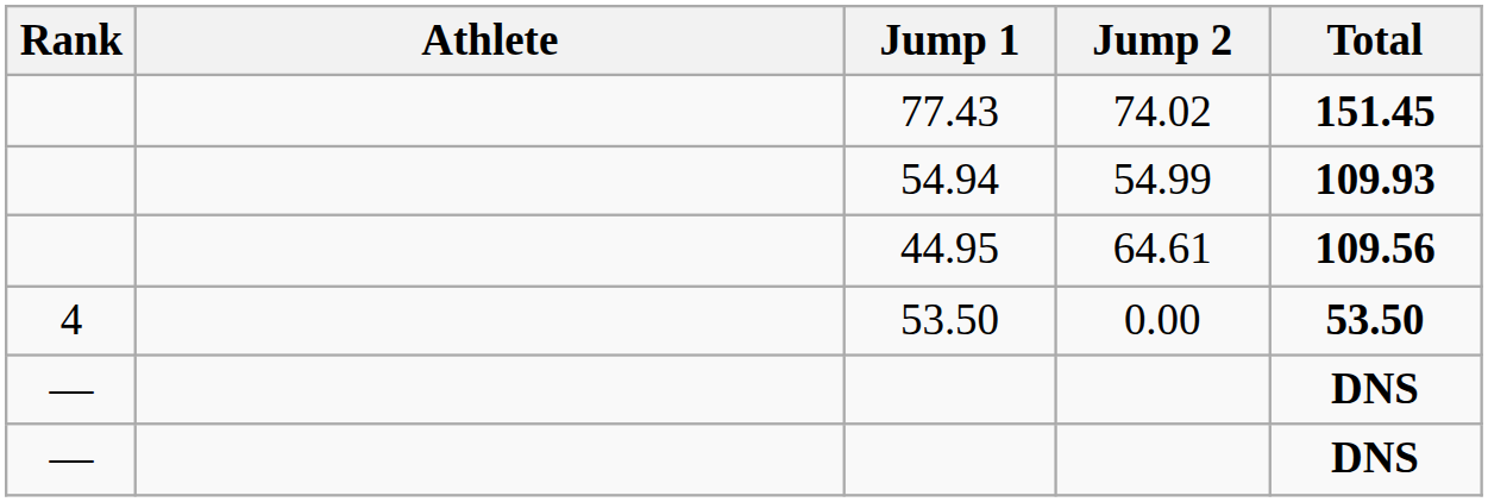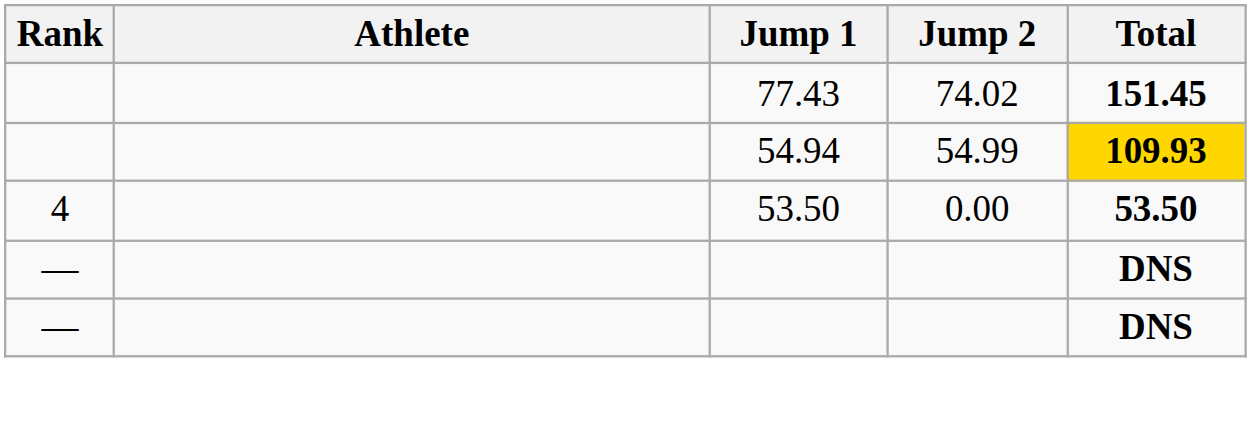 <table class=wikitable style="text-align:center">
 <tr>
 <th width=40>Rank</th>
 <th width=250>Athlete</th>
 <th width=70>Jump 1</th>
 <th width=70>Jump 2</th>
 <th width=70>Total</th>
 </tr>
 <tr>
 <td></td>
 <td align=left></td>
 <td>77.43</td>
 <td>74.02</td>
 <td><strong>151.45</strong></td>
 </tr>
 <tr>
 <td></td>
 <td align=left></td>
 <td>54.94</td>
 <td>54.99</td>
-<td><strong>109.93</strong></td>
-</tr>
-<tr>
-<td></td>
-<td align=left></td>
-<td>44.95</td>
-<td>64.61</td>
-<td><strong>109.56</strong></td>
+<td style="background: gold;"><strong>109.93</strong></td>
 </tr>
 <tr>
 <td>4</td>
 <td align=left></td>
 <td>53.50</td>
 <td>0.00</td>
 <td><strong>53.50</strong></td>
 </tr>
 <tr>
 <td>—</td>
 <td align=left></td>
 <td></td>
 <td></td>
 <td><strong>DNS</strong></td>
 </tr>
 <tr>
 <td>—</td>
 <td align=left></td>
 <td></td>
 <td></td>
 <td><strong>DNS</strong></td>
 </tr>
 </table>
